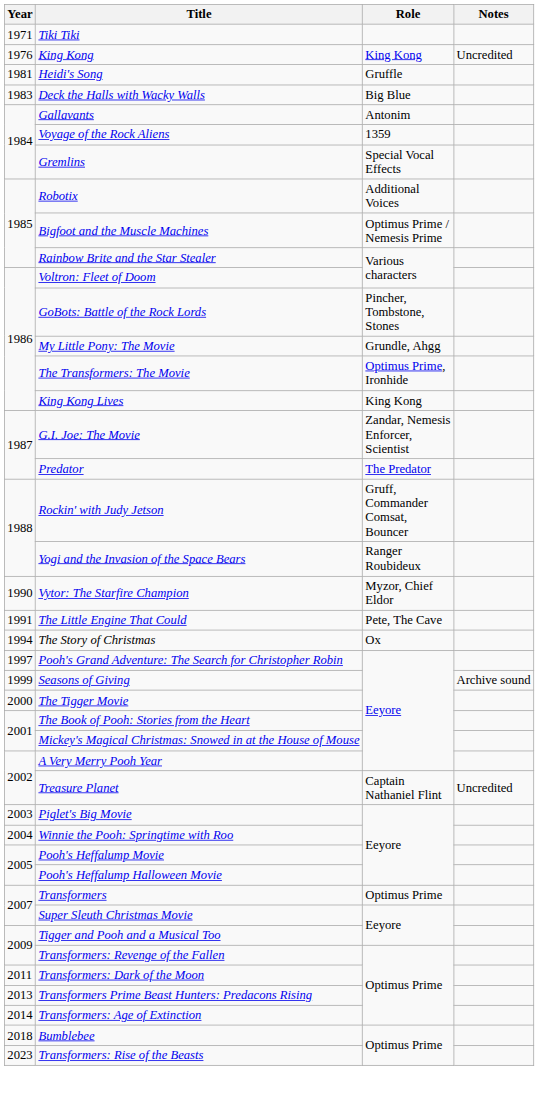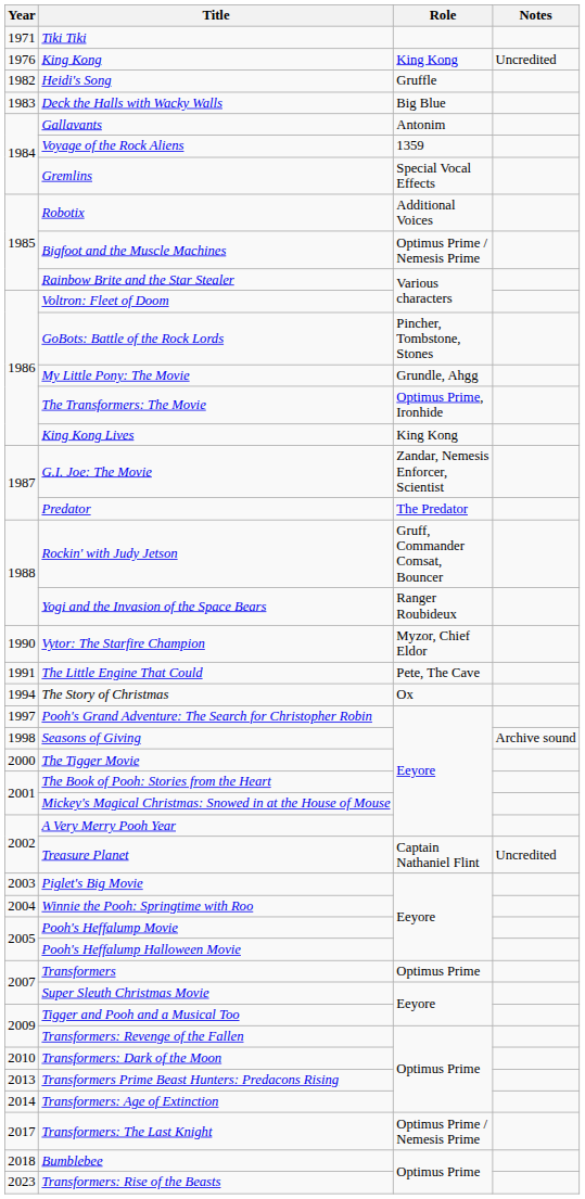 <table class="wikitable sortable">
 <tr>
 <th>Year</th>
 <th>Title</th>
 <th width=108>Role</th>
 <th class="unsortable">Notes</th>
 </tr>
 <tr>
 <td>1971</td>
 <td><em><a href='#'>Tiki Tiki</a></em></td>
 <td></td>
 <td></td>
 </tr>
 <tr>
 <td>1976</td>
 <td><em><a href='#'>King Kong</a></em></td>
 <td><a href='#'>King Kong</a></td>
 <td>Uncredited</td>
 </tr>
 <tr>
-<td>1981</td>
+<td>1982</td>
 <td><em><a href='#'>Heidi's Song</a></em></td>
 <td>Gruffle</td>
 <td></td>
 </tr>
 <tr>
 <td>1983</td>
 <td><em><a href='#'>Deck the Halls with Wacky Walls</a></em></td>
 <td>Big Blue</td>
 <td></td>
 </tr>
 <tr>
 <td rowspan=3>1984</td>
 <td><em><a href='#'>Gallavants</a></em></td>
 <td>Antonim</td>
 <td></td>
 </tr>
 <tr>
 <td><em><a href='#'>Voyage of the Rock Aliens</a></em></td>
 <td>1359</td>
 <td></td>
 </tr>
 <tr>
 <td><em><a href='#'>Gremlins</a></em></td>
 <td>Special Vocal Effects</td>
 <td></td>
 </tr>
 <tr>
 <td rowspan=3>1985</td>
 <td><em><a href='#'>Robotix</a></em></td>
 <td>Additional Voices</td>
 <td></td>
 </tr>
 <tr>
 <td><em><a href='#'>Bigfoot and the Muscle Machines</a></em></td>
 <td>Optimus Prime / Nemesis Prime</td>
 <td></td>
 </tr>
 <tr>
 <td><em><a href='#'>Rainbow Brite and the Star Stealer</a></em></td>
 <td rowspan=2>Various characters</td>
 <td></td>
 </tr>
 <tr>
 <td rowspan="5">1986</td>
 <td><em><a href='#'>Voltron: Fleet of Doom</a></em></td>
 <td></td>
 </tr>
 <tr>
 <td><em><a href='#'>GoBots: Battle of the Rock Lords</a></em></td>
 <td>Pincher, Tombstone, Stones</td>
 <td></td>
 </tr>
 <tr>
 <td><em><a href='#'>My Little Pony: The Movie</a></em></td>
 <td>Grundle, Ahgg</td>
 <td></td>
 </tr>
 <tr>
 <td data-sort-value="Transformers: The Movie, The"><em><a href='#'>The Transformers: The Movie</a></em></td>
 <td><a href='#'>Optimus Prime</a>, Ironhide</td>
 <td></td>
 </tr>
 <tr>
 <td><em><a href='#'>King Kong Lives</a></em></td>
 <td>King Kong</td>
 <td></td>
 </tr>
 <tr>
 <td rowspan="2">1987</td>
 <td><em><a href='#'>G.I. Joe: The Movie</a></em></td>
 <td>Zandar, Nemesis Enforcer, Scientist</td>
 <td></td>
 </tr>
 <tr>
 <td><em><a href='#'>Predator</a></em></td>
 <td><a href='#'>The Predator</a></td>
 <td></td>
 </tr>
 <tr>
 <td rowspan=2>1988</td>
 <td><em><a href='#'>Rockin' with Judy Jetson</a></em></td>
 <td>Gruff, Commander Comsat, Bouncer</td>
 <td></td>
 </tr>
 <tr>
 <td><em><a href='#'>Yogi and the Invasion of the Space Bears</a></em></td>
 <td>Ranger Roubideux</td>
 <td></td>
 </tr>
 <tr>
 <td>1990</td>
 <td><em><a href='#'>Vytor: The Starfire Champion</a></em></td>
 <td>Myzor, Chief Eldor</td>
 <td></td>
 </tr>
 <tr>
 <td>1991</td>
 <td data-sort-value="Little Engine That Could, The"><em><a href='#'>The Little Engine That Could</a></em></td>
 <td>Pete, The Cave</td>
 <td></td>
 </tr>
 <tr>
 <td>1994</td>
 <td data-sort-value="Story of Christmas, The"><em>The Story of Christmas</em></td>
 <td>Ox</td>
 <td></td>
 </tr>
 <tr>
 <td>1997</td>
 <td><em><a href='#'>Pooh's Grand Adventure: The Search for Christopher Robin</a></em></td>
 <td rowspan=6><a href='#'>Eeyore</a></td>
 <td></td>
 </tr>
 <tr>
-<td>1999</td>
+<td>1998</td>
 <td><em><a href='#'>Seasons of Giving</a></em></td>
 <td>Archive sound</td>
 </tr>
 <tr>
 <td>2000</td>
 <td data-sort-value="Tigger Movie, The"><em><a href='#'>The Tigger Movie</a></em></td>
 <td></td>
 </tr>
 <tr>
 <td rowspan=2>2001</td>
 <td data-sort-value="Book of Pooh: Stories from the Heart, The"><em><a href='#'>The Book of Pooh: Stories from the Heart</a></em></td>
 <td></td>
 </tr>
 <tr>
 <td><em><a href='#'>Mickey's Magical Christmas: Snowed in at the House of Mouse</a></em></td>
 <td></td>
 </tr>
 <tr>
 <td rowspan=2>2002</td>
 <td data-sort-value="Very Merry Pooh Year, A"><em><a href='#'>A Very Merry Pooh Year</a></em></td>
 <td></td>
 </tr>
 <tr>
 <td><em><a href='#'>Treasure Planet</a></em></td>
 <td>Captain Nathaniel Flint</td>
 <td>Uncredited</td>
 </tr>
 <tr>
 <td>2003</td>
 <td><em><a href='#'>Piglet's Big Movie</a></em></td>
 <td rowspan=4>Eeyore</td>
 <td></td>
 </tr>
 <tr>
 <td>2004</td>
 <td><em><a href='#'>Winnie the Pooh: Springtime with Roo</a></em></td>
 <td></td>
 </tr>
 <tr>
 <td rowspan=2>2005</td>
 <td><em><a href='#'>Pooh's Heffalump Movie</a></em></td>
 <td></td>
 </tr>
 <tr>
 <td><em><a href='#'>Pooh's Heffalump Halloween Movie</a></em></td>
 <td></td>
 </tr>
 <tr>
 <td rowspan=2>2007</td>
 <td><em><a href='#'>Transformers</a></em></td>
 <td>Optimus Prime</td>
 <td></td>
 </tr>
 <tr>
 <td><em><a href='#'>Super Sleuth Christmas Movie</a></em></td>
 <td rowspan=2>Eeyore</td>
 <td></td>
 </tr>
 <tr>
 <td rowspan=2>2009</td>
 <td><em><a href='#'>Tigger and Pooh and a Musical Too</a></em></td>
 <td></td>
 </tr>
 <tr>
 <td><em><a href='#'>Transformers: Revenge of the Fallen</a></em></td>
 <td rowspan=4>Optimus Prime</td>
 <td></td>
 </tr>
 <tr>
-<td>2011</td>
+<td>2010</td>
 <td><em><a href='#'>Transformers: Dark of the Moon</a></em></td>
 <td></td>
 </tr>
 <tr>
 <td>2013</td>
 <td><em><a href='#'>Transformers Prime Beast Hunters: Predacons Rising</a></em></td>
 <td></td>
 </tr>
 <tr>
 <td>2014</td>
 <td><em><a href='#'>Transformers: Age of Extinction</a></em></td>
 <td></td>
 </tr>
 <tr>
+<td>2017</td>
+<td><em><a href='#'>Transformers: The Last Knight</a></em></td>
+<td>Optimus Prime / Nemesis Prime</td>
+<td></td>
+</tr>
+<tr>
 <td>2018</td>
 <td><em><a href='#'>Bumblebee</a></em></td>
 <td rowspan=2>Optimus Prime</td>
 <td></td>
 </tr>
 <tr>
 <td>2023</td>
 <td><em><a href='#'>Transformers: Rise of the Beasts</a></em></td>
 <td></td>
 </tr>
 </table>
